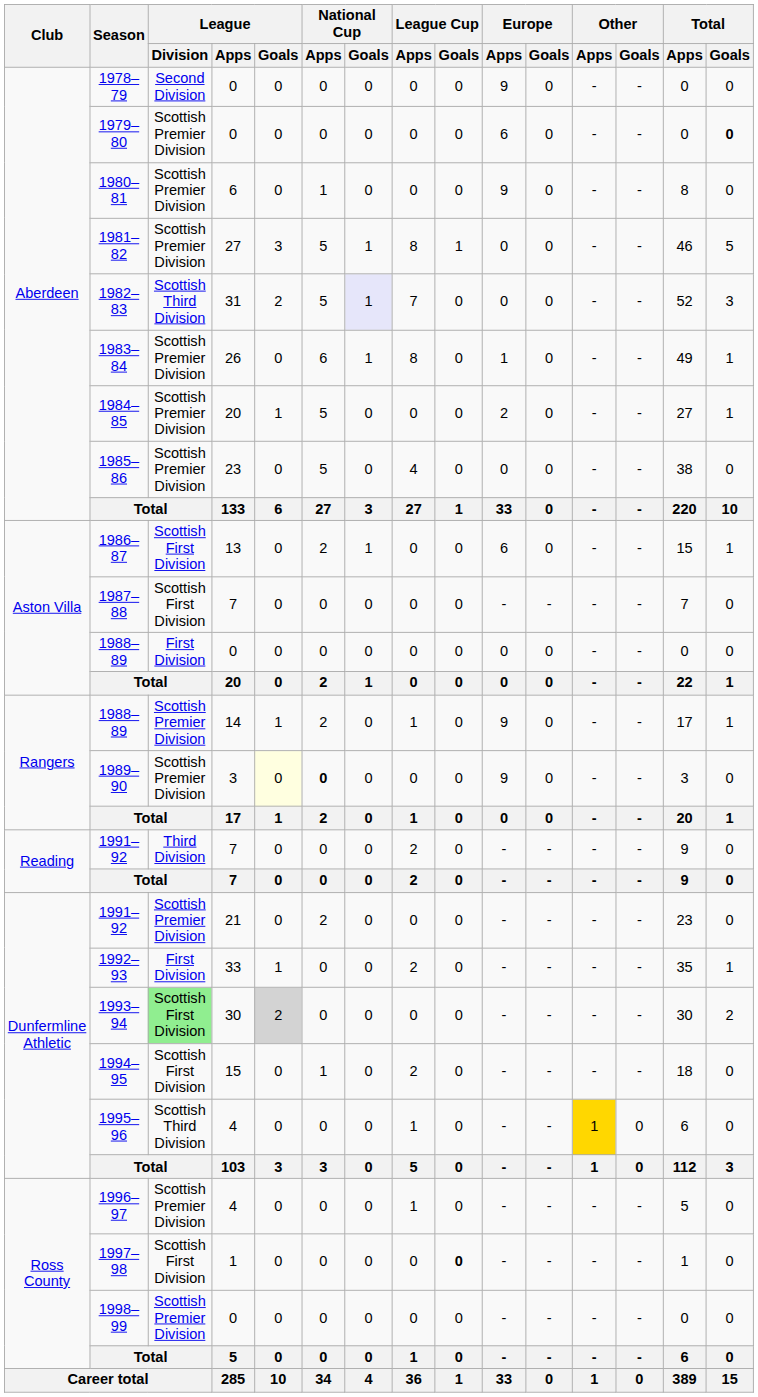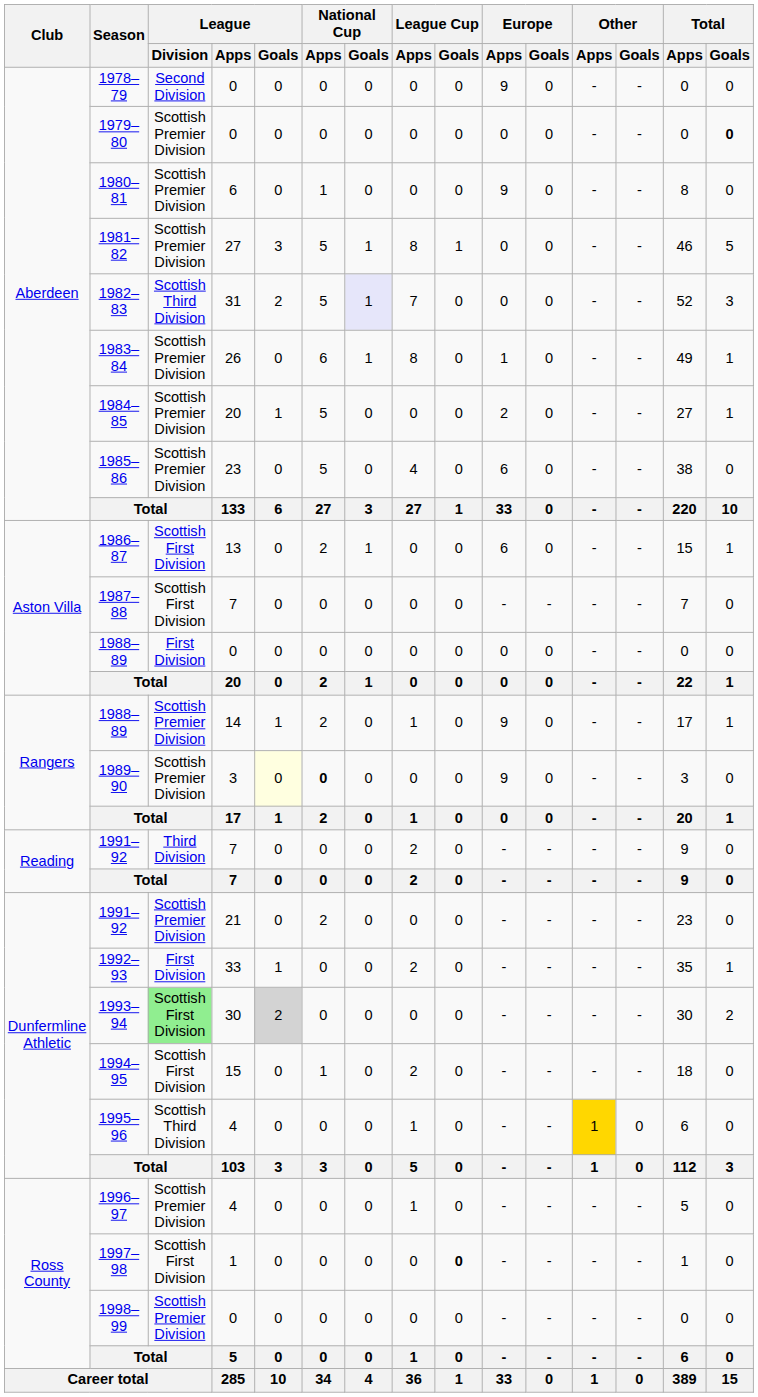 <table class="wikitable" style="text-align:center">
 <tr>
 <th rowspan="2">Club</th>
 <th rowspan="2">Season</th>
 <th colspan="3">League</th>
 <th colspan="2">National Cup</th>
 <th colspan="2">League Cup</th>
 <th colspan="2">Europe</th>
 <th colspan="2">Other</th>
 <th colspan="2">Total</th>
 </tr>
 <tr>
 <th>Division</th>
 <th>Apps</th>
 <th>Goals</th>
 <th>Apps</th>
 <th>Goals</th>
 <th>Apps</th>
 <th>Goals</th>
 <th>Apps</th>
 <th>Goals</th>
 <th>Apps</th>
 <th>Goals</th>
 <th>Apps</th>
 <th>Goals</th>
 </tr>
 <tr>
 <td rowspan="9"><a href='#'>Aberdeen</a></td>
 <td><a href='#'>1978–79</a></td>
 <td><a href='#'>Second Division</a></td>
 <td>0</td>
 <td>0</td>
 <td>0</td>
 <td>0</td>
 <td>0</td>
 <td>0</td>
 <td>9</td>
 <td>0</td>
 <td>-</td>
 <td>-</td>
 <td>0</td>
 <td>0</td>
 </tr>
 <tr>
 <td><a href='#'>1979–80</a></td>
 <td>Scottish Premier Division</td>
 <td>0</td>
 <td>0</td>
 <td>0</td>
 <td>0</td>
 <td>0</td>
 <td>0</td>
-<td>6</td>
+<td>0</td>
 <td>0</td>
 <td>-</td>
 <td>-</td>
 <td>0</td>
 <td><strong>0</strong></td>
 </tr>
 <tr>
 <td><a href='#'>1980–81</a></td>
 <td>Scottish Premier Division</td>
 <td>6</td>
 <td>0</td>
 <td>1</td>
 <td>0</td>
 <td>0</td>
 <td>0</td>
 <td>9</td>
 <td>0</td>
 <td>-</td>
 <td>-</td>
 <td>8</td>
 <td>0</td>
 </tr>
 <tr>
 <td><a href='#'>1981–82</a></td>
 <td>Scottish Premier Division</td>
 <td>27</td>
 <td>3</td>
 <td>5</td>
 <td>1</td>
 <td>8</td>
 <td>1</td>
 <td>0</td>
 <td>0</td>
 <td>-</td>
 <td>-</td>
 <td>46</td>
 <td>5</td>
 </tr>
 <tr>
 <td><a href='#'>1982–83</a></td>
 <td><a href='#'>Scottish Third Division</a></td>
 <td>31</td>
 <td>2</td>
 <td>5</td>
 <td style="background: lavender;">1</td>
 <td>7</td>
 <td>0</td>
 <td>0</td>
 <td>0</td>
 <td>-</td>
 <td>-</td>
 <td>52</td>
 <td>3</td>
 </tr>
 <tr>
 <td><a href='#'>1983–84</a></td>
 <td>Scottish Premier Division</td>
 <td>26</td>
 <td>0</td>
 <td>6</td>
 <td>1</td>
 <td>8</td>
 <td>0</td>
 <td>1</td>
 <td>0</td>
 <td>-</td>
 <td>-</td>
 <td>49</td>
 <td>1</td>
 </tr>
 <tr>
 <td><a href='#'>1984–85</a></td>
 <td>Scottish Premier Division</td>
 <td>20</td>
 <td>1</td>
 <td>5</td>
 <td>0</td>
 <td>0</td>
 <td>0</td>
 <td>2</td>
 <td>0</td>
 <td>-</td>
 <td>-</td>
 <td>27</td>
 <td>1</td>
 </tr>
 <tr>
 <td><a href='#'>1985–86</a></td>
 <td>Scottish Premier Division</td>
 <td>23</td>
 <td>0</td>
 <td>5</td>
 <td>0</td>
 <td>4</td>
 <td>0</td>
-<td>0</td>
+<td>6</td>
 <td>0</td>
 <td>-</td>
 <td>-</td>
 <td>38</td>
 <td>0</td>
 </tr>
 <tr>
 <th colspan="2">Total</th>
 <th>133</th>
 <th>6</th>
 <th>27</th>
 <th>3</th>
 <th>27</th>
 <th>1</th>
 <th>33</th>
 <th>0</th>
 <th>-</th>
 <th>-</th>
 <th>220</th>
 <th>10</th>
 </tr>
 <tr>
 <td rowspan="4"><a href='#'>Aston Villa</a></td>
 <td><a href='#'>1986–87</a></td>
 <td><a href='#'>Scottish First Division</a></td>
 <td>13</td>
 <td>0</td>
 <td>2</td>
 <td>1</td>
 <td>0</td>
 <td>0</td>
 <td>6</td>
 <td>0</td>
 <td>-</td>
 <td>-</td>
 <td>15</td>
 <td>1</td>
 </tr>
 <tr>
 <td><a href='#'>1987–88</a></td>
 <td>Scottish First Division</td>
 <td>7</td>
 <td>0</td>
 <td>0</td>
 <td>0</td>
 <td>0</td>
 <td>0</td>
 <td>-</td>
 <td>-</td>
 <td>-</td>
 <td>-</td>
 <td>7</td>
 <td>0</td>
 </tr>
 <tr>
 <td><a href='#'>1988–89</a></td>
 <td><a href='#'>First Division</a></td>
 <td>0</td>
 <td>0</td>
 <td>0</td>
 <td>0</td>
 <td>0</td>
 <td>0</td>
 <td>0</td>
 <td>0</td>
 <td>-</td>
 <td>-</td>
 <td>0</td>
 <td>0</td>
 </tr>
 <tr>
 <th colspan="2">Total</th>
 <th>20</th>
 <th>0</th>
 <th>2</th>
 <th>1</th>
 <th>0</th>
 <th>0</th>
 <th>0</th>
 <th>0</th>
 <th>-</th>
 <th>-</th>
 <th>22</th>
 <th>1</th>
 </tr>
 <tr>
 <td rowspan="3"><a href='#'>Rangers</a></td>
 <td><a href='#'>1988–89</a></td>
 <td><a href='#'>Scottish Premier Division</a></td>
 <td>14</td>
 <td>1</td>
 <td>2</td>
 <td>0</td>
 <td>1</td>
 <td>0</td>
 <td>9</td>
 <td>0</td>
 <td>-</td>
 <td>-</td>
 <td>17</td>
 <td>1</td>
 </tr>
 <tr>
 <td><a href='#'>1989–90</a></td>
 <td>Scottish Premier Division</td>
 <td>3</td>
 <td style="background: lightyellow;">0</td>
 <td><strong>0</strong></td>
 <td>0</td>
 <td>0</td>
 <td>0</td>
 <td>9</td>
 <td>0</td>
 <td>-</td>
 <td>-</td>
 <td>3</td>
 <td>0</td>
 </tr>
 <tr>
 <th colspan="2">Total</th>
 <th>17</th>
 <th>1</th>
 <th>2</th>
 <th>0</th>
 <th>1</th>
 <th>0</th>
 <th>0</th>
 <th>0</th>
 <th>-</th>
 <th>-</th>
 <th>20</th>
 <th>1</th>
 </tr>
 <tr>
 <td rowspan="2"><a href='#'>Reading</a></td>
 <td><a href='#'>1991–92</a></td>
 <td><a href='#'>Third Division</a></td>
 <td>7</td>
 <td>0</td>
 <td>0</td>
 <td>0</td>
 <td>2</td>
 <td>0</td>
 <td>-</td>
 <td>-</td>
 <td>-</td>
 <td>-</td>
 <td>9</td>
 <td>0</td>
 </tr>
 <tr>
 <th colspan="2">Total</th>
 <th>7</th>
 <th>0</th>
 <th>0</th>
 <th>0</th>
 <th>2</th>
 <th>0</th>
 <th>-</th>
 <th>-</th>
 <th>-</th>
 <th>-</th>
 <th>9</th>
 <th>0</th>
 </tr>
 <tr>
 <td rowspan="6"><a href='#'>Dunfermline Athletic</a></td>
 <td><a href='#'>1991–92</a></td>
 <td><a href='#'>Scottish Premier Division</a></td>
 <td>21</td>
 <td>0</td>
 <td>2</td>
 <td>0</td>
 <td>0</td>
 <td>0</td>
 <td>-</td>
 <td>-</td>
 <td>-</td>
 <td>-</td>
 <td>23</td>
 <td>0</td>
 </tr>
 <tr>
 <td><a href='#'>1992–93</a></td>
 <td><a href='#'>First Division</a></td>
 <td>33</td>
 <td>1</td>
 <td>0</td>
 <td>0</td>
 <td>2</td>
 <td>0</td>
 <td>-</td>
 <td>-</td>
 <td>-</td>
 <td>-</td>
 <td>35</td>
 <td>1</td>
 </tr>
 <tr>
 <td><a href='#'>1993–94</a></td>
 <td style="background: lightgreen;">Scottish First Division</td>
 <td>30</td>
 <td style="background: lightgrey;">2</td>
 <td>0</td>
 <td>0</td>
 <td>0</td>
 <td>0</td>
 <td>-</td>
 <td>-</td>
 <td>-</td>
 <td>-</td>
 <td>30</td>
 <td>2</td>
 </tr>
 <tr>
 <td><a href='#'>1994–95</a></td>
 <td>Scottish First Division</td>
 <td>15</td>
 <td>0</td>
 <td>1</td>
 <td>0</td>
 <td>2</td>
 <td>0</td>
 <td>-</td>
 <td>-</td>
 <td>-</td>
 <td>-</td>
 <td>18</td>
 <td>0</td>
 </tr>
 <tr>
 <td><a href='#'>1995–96</a></td>
 <td>Scottish Third Division</td>
 <td>4</td>
 <td>0</td>
 <td>0</td>
 <td>0</td>
 <td>1</td>
 <td>0</td>
 <td>-</td>
 <td>-</td>
 <td style="background: gold;">1</td>
 <td>0</td>
 <td>6</td>
 <td>0</td>
 </tr>
 <tr>
 <th colspan="2">Total</th>
 <th>103</th>
 <th>3</th>
 <th>3</th>
 <th>0</th>
 <th>5</th>
 <th>0</th>
 <th>-</th>
 <th>-</th>
 <th>1</th>
 <th>0</th>
 <th>112</th>
 <th>3</th>
 </tr>
 <tr>
 <td rowspan="4"><a href='#'>Ross County</a></td>
 <td><a href='#'>1996–97</a></td>
 <td>Scottish Premier Division</td>
 <td>4</td>
 <td>0</td>
 <td>0</td>
 <td>0</td>
 <td>1</td>
 <td>0</td>
 <td>-</td>
 <td>-</td>
 <td>-</td>
 <td>-</td>
 <td>5</td>
 <td>0</td>
 </tr>
 <tr>
 <td><a href='#'>1997–98</a></td>
 <td>Scottish First Division</td>
 <td>1</td>
 <td>0</td>
 <td>0</td>
 <td>0</td>
 <td>0</td>
 <td><strong>0</strong></td>
 <td>-</td>
 <td>-</td>
 <td>-</td>
 <td>-</td>
 <td>1</td>
 <td>0</td>
 </tr>
 <tr>
 <td><a href='#'>1998–99</a></td>
 <td><a href='#'>Scottish Premier Division</a></td>
 <td>0</td>
 <td>0</td>
 <td>0</td>
 <td>0</td>
 <td>0</td>
 <td>0</td>
 <td>-</td>
 <td>-</td>
 <td>-</td>
 <td>-</td>
 <td>0</td>
 <td>0</td>
 </tr>
 <tr>
 <th colspan="2">Total</th>
 <th>5</th>
 <th>0</th>
 <th>0</th>
 <th>0</th>
 <th>1</th>
 <th>0</th>
 <th>-</th>
 <th>-</th>
 <th>-</th>
 <th>-</th>
 <th>6</th>
 <th>0</th>
 </tr>
 <tr>
 <th colspan="3">Career total</th>
 <th>285</th>
 <th>10</th>
 <th>34</th>
 <th>4</th>
 <th>36</th>
 <th>1</th>
 <th>33</th>
 <th>0</th>
 <th>1</th>
 <th>0</th>
 <th>389</th>
 <th>15</th>
 </tr>
 </table>
